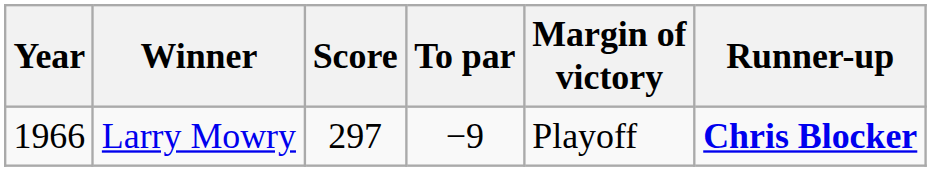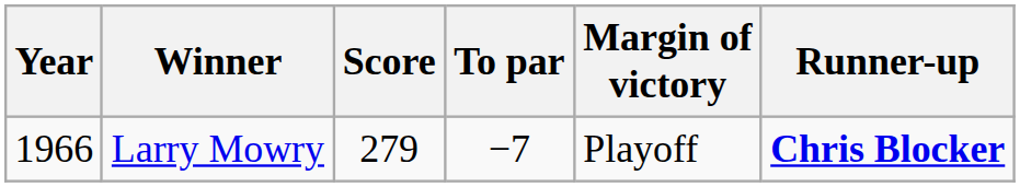 <table class=wikitable style="font-size:95%">
 <tr>
 <th>Year</th>
 <th>Winner</th>
 <th>Score</th>
 <th>To par</th>
 <th>Margin of<br>victory</th>
 <th>Runner-up</th>
 </tr>
 <tr>
 <td>1966</td>
 <td> <a href='#'>Larry Mowry</a></td>
-<td align=center>297</td>
-<td align=center>−9</td>
+<td align=center>279</td>
+<td align=center>−7</td>
 <td>Playoff</td>
 <td><strong> <a href='#'>Chris Blocker</a></strong></td>
 </tr>
 </table>
